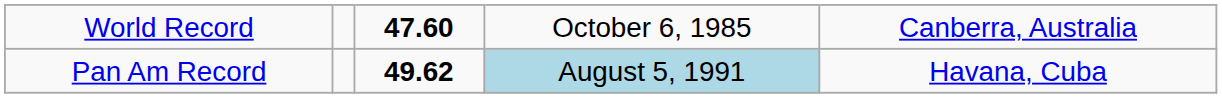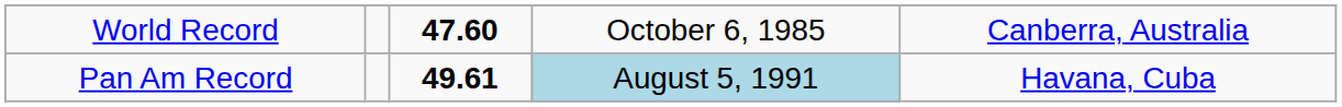 <table class="wikitable" style=" text-align:center; font-size:95%;" width="75%">
 <tr>
 <td><a href='#'>World Record</a></td>
 <td></td>
 <td><strong>47.60</strong></td>
 <td>October 6, 1985</td>
 <td> <a href='#'>Canberra, Australia</a></td>
 </tr>
 <tr>
 <td><a href='#'>Pan Am Record</a></td>
 <td></td>
-<td><strong>49.62</strong></td>
+<td><strong>49.61</strong></td>
 <td style="background: lightblue;">August 5, 1991</td>
 <td> <a href='#'>Havana, Cuba</a></td>
 </tr>
 </table>
